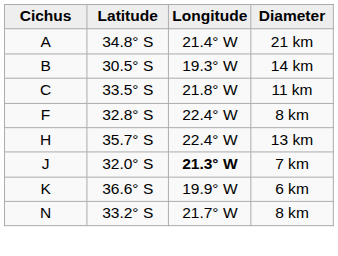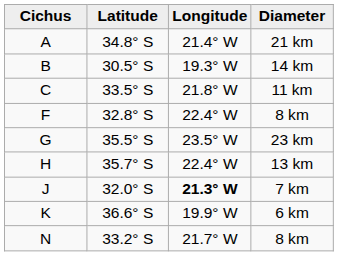 <table class="wikitable">
 <tr>
 <th width="25%" style="background:#eeeeee;">Cichus</th>
 <th width="25%" style="background:#eeeeee;">Latitude</th>
 <th width="25%" style="background:#eeeeee;">Longitude</th>
 <th width="25%" style="background:#eeeeee;">Diameter</th>
 </tr>
 <tr>
 <td align="center">A</td>
 <td align="center">34.8° S</td>
 <td align="center">21.4° W</td>
 <td align="center">21 km</td>
 </tr>
 <tr>
 <td align="center">B</td>
 <td align="center">30.5° S</td>
 <td align="center">19.3° W</td>
 <td align="center">14 km</td>
 </tr>
 <tr>
 <td align="center">C</td>
 <td align="center">33.5° S</td>
 <td align="center">21.8° W</td>
 <td align="center">11 km</td>
 </tr>
 <tr>
 <td align="center">F</td>
 <td align="center">32.8° S</td>
 <td align="center">22.4° W</td>
 <td align="center">8 km</td>
 </tr>
 <tr>
+<td align="center">G</td>
+<td align="center">35.5° S</td>
+<td align="center">23.5° W</td>
+<td align="center">23 km</td>
+</tr>
+<tr>
 <td align="center">H</td>
 <td align="center">35.7° S</td>
 <td align="center">22.4° W</td>
 <td align="center">13 km</td>
 </tr>
 <tr>
 <td align="center">J</td>
 <td align="center">32.0° S</td>
 <td align="center"><strong>21.3° W</strong></td>
 <td align="center">7 km</td>
 </tr>
 <tr>
 <td align="center">K</td>
 <td align="center">36.6° S</td>
 <td align="center">19.9° W</td>
 <td align="center">6 km</td>
 </tr>
 <tr>
 <td align="center">N</td>
 <td align="center">33.2° S</td>
 <td align="center">21.7° W</td>
 <td align="center">8 km</td>
 </tr>
 </table>
